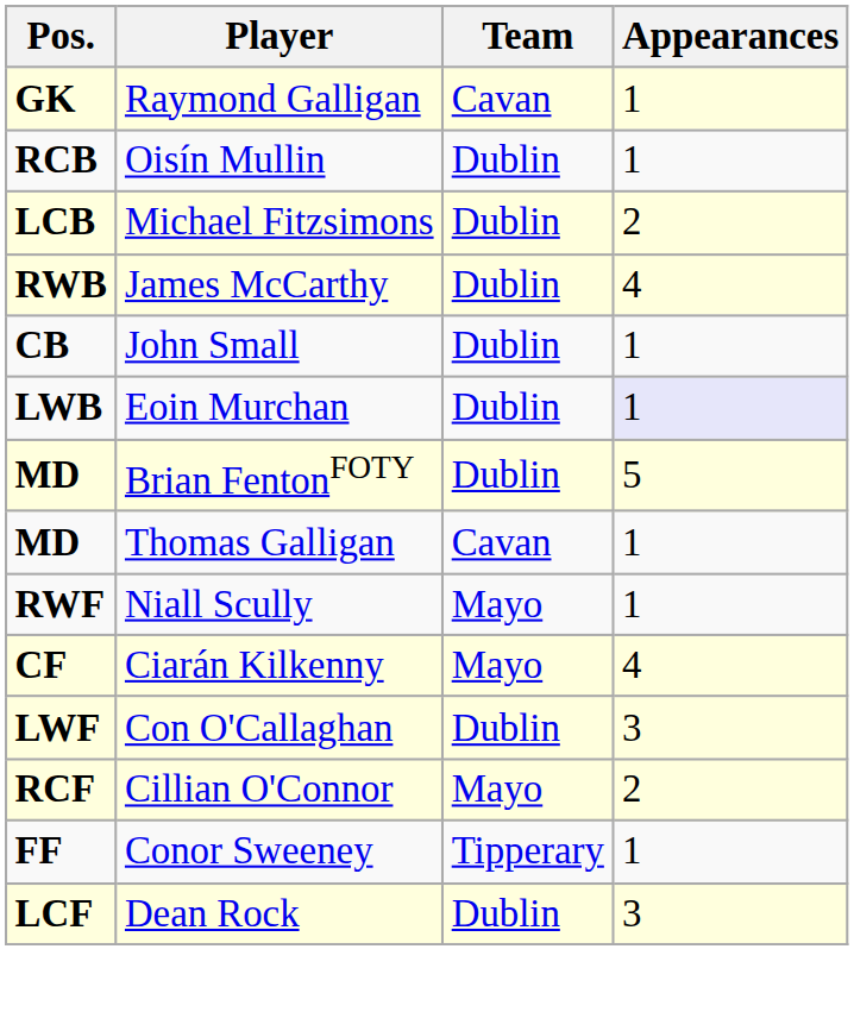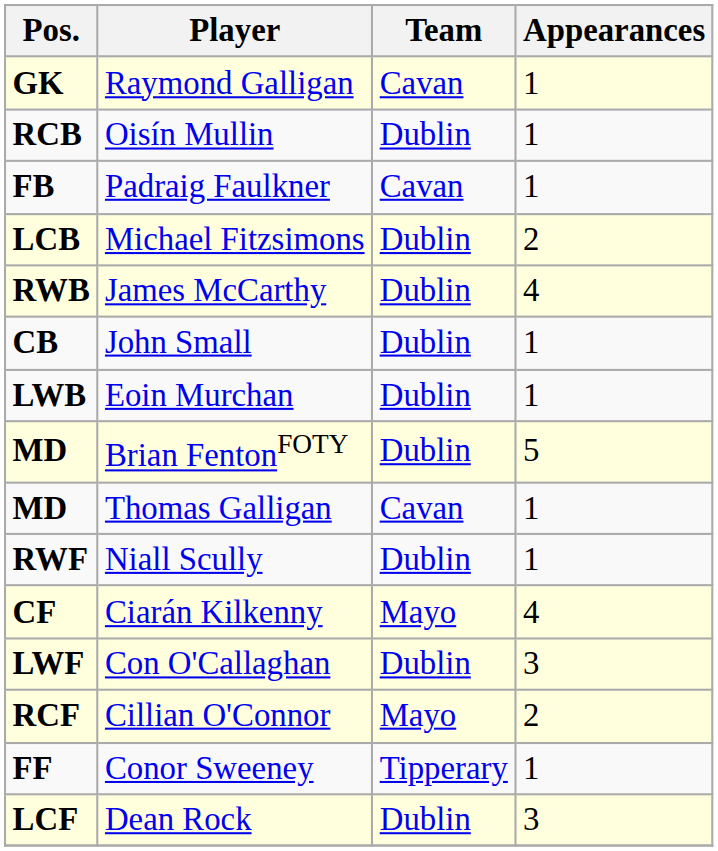 <table class="wikitable">
 <tr>
 <th>Pos.</th>
 <th>Player</th>
 <th>Team</th>
 <th>Appearances</th>
 </tr>
 <tr bgcolor="#FFFFDD">
 <td><strong>GK</strong></td>
 <td> <a href='#'>Raymond Galligan</a></td>
 <td><a href='#'>Cavan</a></td>
 <td>1</td>
 </tr>
 <tr>
 <td><strong>RCB</strong></td>
 <td> <a href='#'>Oisín Mullin</a></td>
 <td><a href='#'>Dublin</a></td>
+<td>1</td>
+</tr>
+<tr>
+<td><strong>FB</strong></td>
+<td> <a href='#'>Padraig Faulkner</a></td>
+<td><a href='#'>Cavan</a></td>
 <td>1</td>
 </tr>
 <tr bgcolor="#FFFFDD">
 <td><strong>LCB</strong></td>
 <td> <a href='#'>Michael Fitzsimons</a></td>
 <td><a href='#'>Dublin</a></td>
 <td>2</td>
 </tr>
 <tr bgcolor="#FFFFDD">
 <td><strong>RWB</strong></td>
 <td> <a href='#'>James McCarthy</a></td>
 <td><a href='#'>Dublin</a></td>
 <td>4</td>
 </tr>
 <tr>
 <td><strong>CB</strong></td>
 <td> <a href='#'>John Small</a></td>
 <td><a href='#'>Dublin</a></td>
 <td>1</td>
 </tr>
 <tr>
 <td><strong>LWB</strong></td>
 <td> <a href='#'>Eoin Murchan</a></td>
 <td><a href='#'>Dublin</a></td>
-<td style="background: lavender;">1</td>
+<td>1</td>
 </tr>
 <tr bgcolor="#FFFFDD">
 <td><strong>MD</strong></td>
 <td> <a href='#'>Brian Fenton</a><sup>FOTY</sup></td>
 <td><a href='#'>Dublin</a></td>
 <td>5</td>
 </tr>
 <tr>
 <td><strong>MD</strong></td>
 <td> <a href='#'>Thomas Galligan</a></td>
 <td><a href='#'>Cavan</a></td>
 <td>1</td>
 </tr>
 <tr>
 <td><strong>RWF</strong></td>
 <td> <a href='#'>Niall Scully</a></td>
-<td><a href='#'>Mayo</a></td>
+<td><a href='#'>Dublin</a></td>
 <td>1</td>
 </tr>
 <tr bgcolor="#FFFFDD">
 <td><strong>CF</strong></td>
 <td> <a href='#'>Ciarán Kilkenny</a></td>
 <td><a href='#'>Mayo</a></td>
 <td>4</td>
 </tr>
 <tr bgcolor="#FFFFDD">
 <td><strong>LWF</strong></td>
 <td> <a href='#'>Con O'Callaghan</a></td>
 <td><a href='#'>Dublin</a></td>
 <td>3</td>
 </tr>
 <tr bgcolor="#FFFFDD">
 <td><strong>RCF</strong></td>
 <td> <a href='#'>Cillian O'Connor</a></td>
 <td><a href='#'>Mayo</a></td>
 <td>2</td>
 </tr>
 <tr>
 <td><strong>FF</strong></td>
 <td> <a href='#'>Conor Sweeney</a></td>
 <td><a href='#'>Tipperary</a></td>
 <td>1</td>
 </tr>
 <tr bgcolor="#FFFFDD">
 <td><strong>LCF</strong></td>
 <td> <a href='#'>Dean Rock</a></td>
 <td><a href='#'>Dublin</a></td>
 <td>3</td>
 </tr>
 <tr>
 </tr>
 </table>
